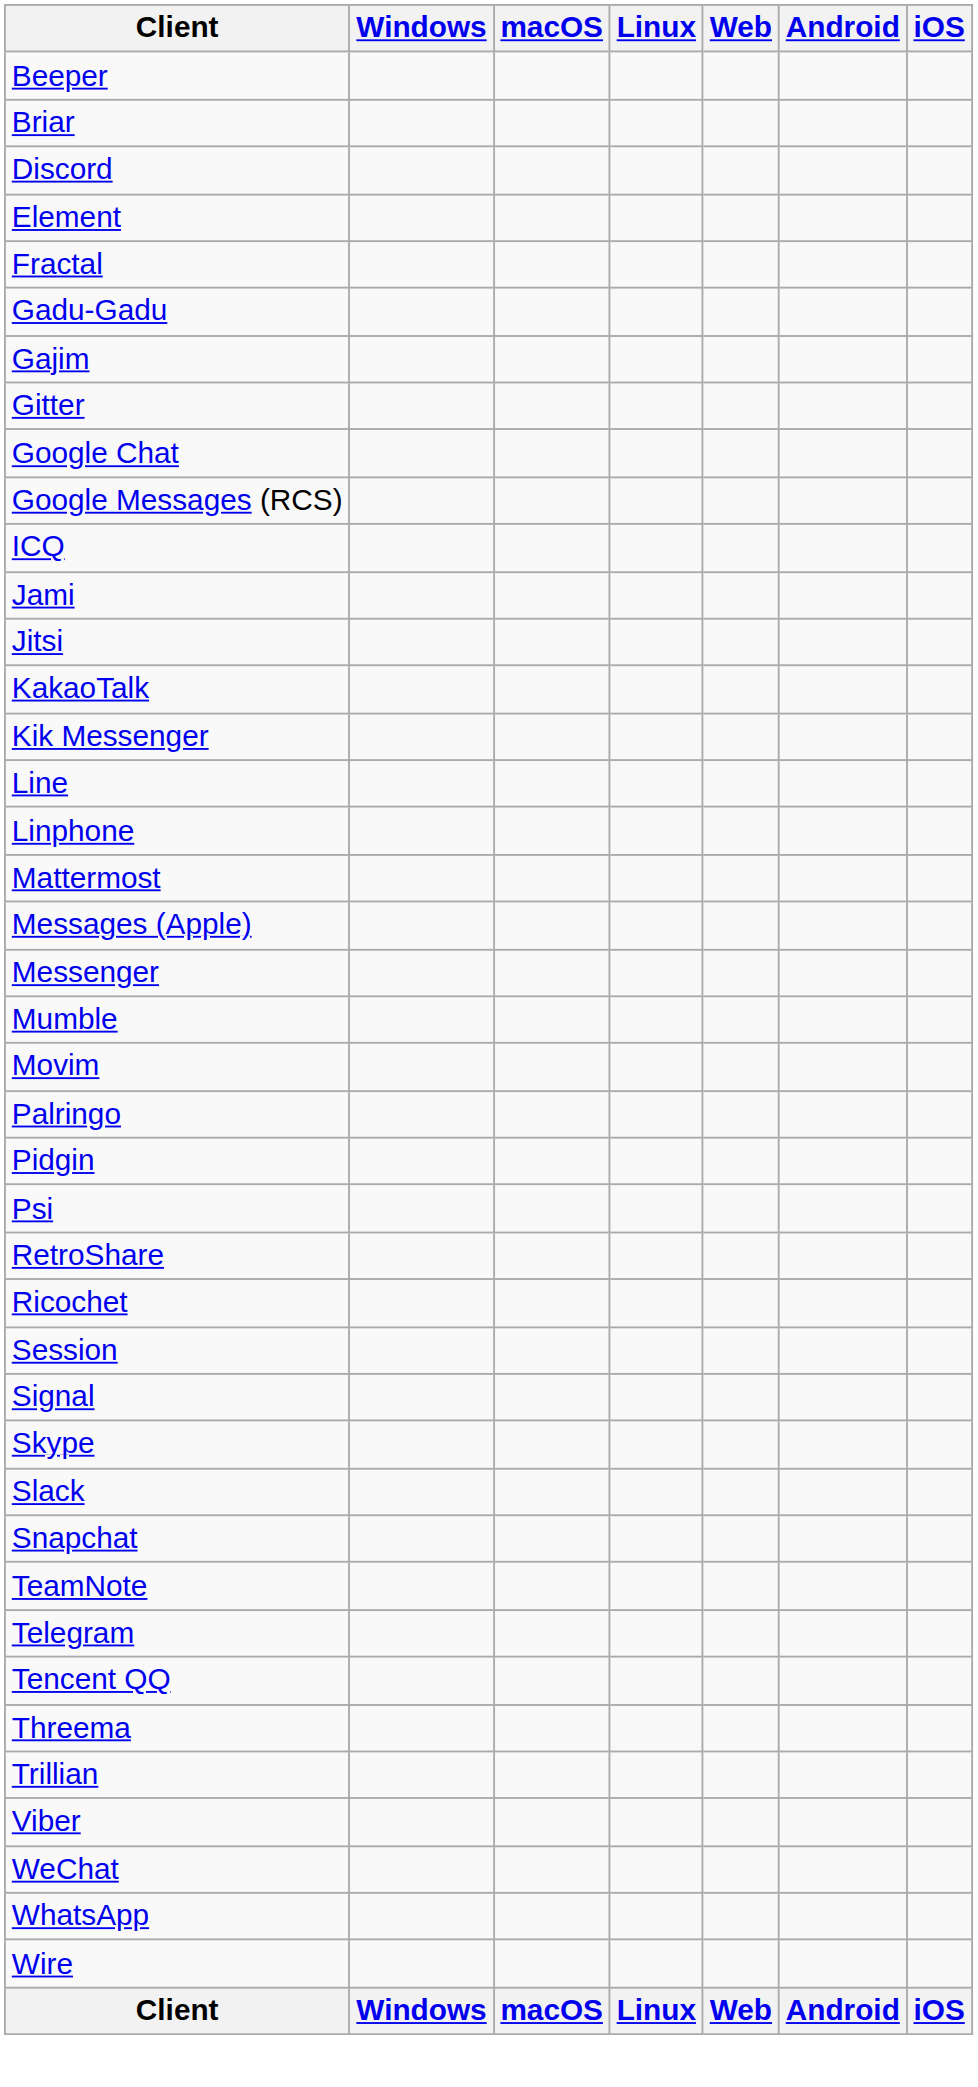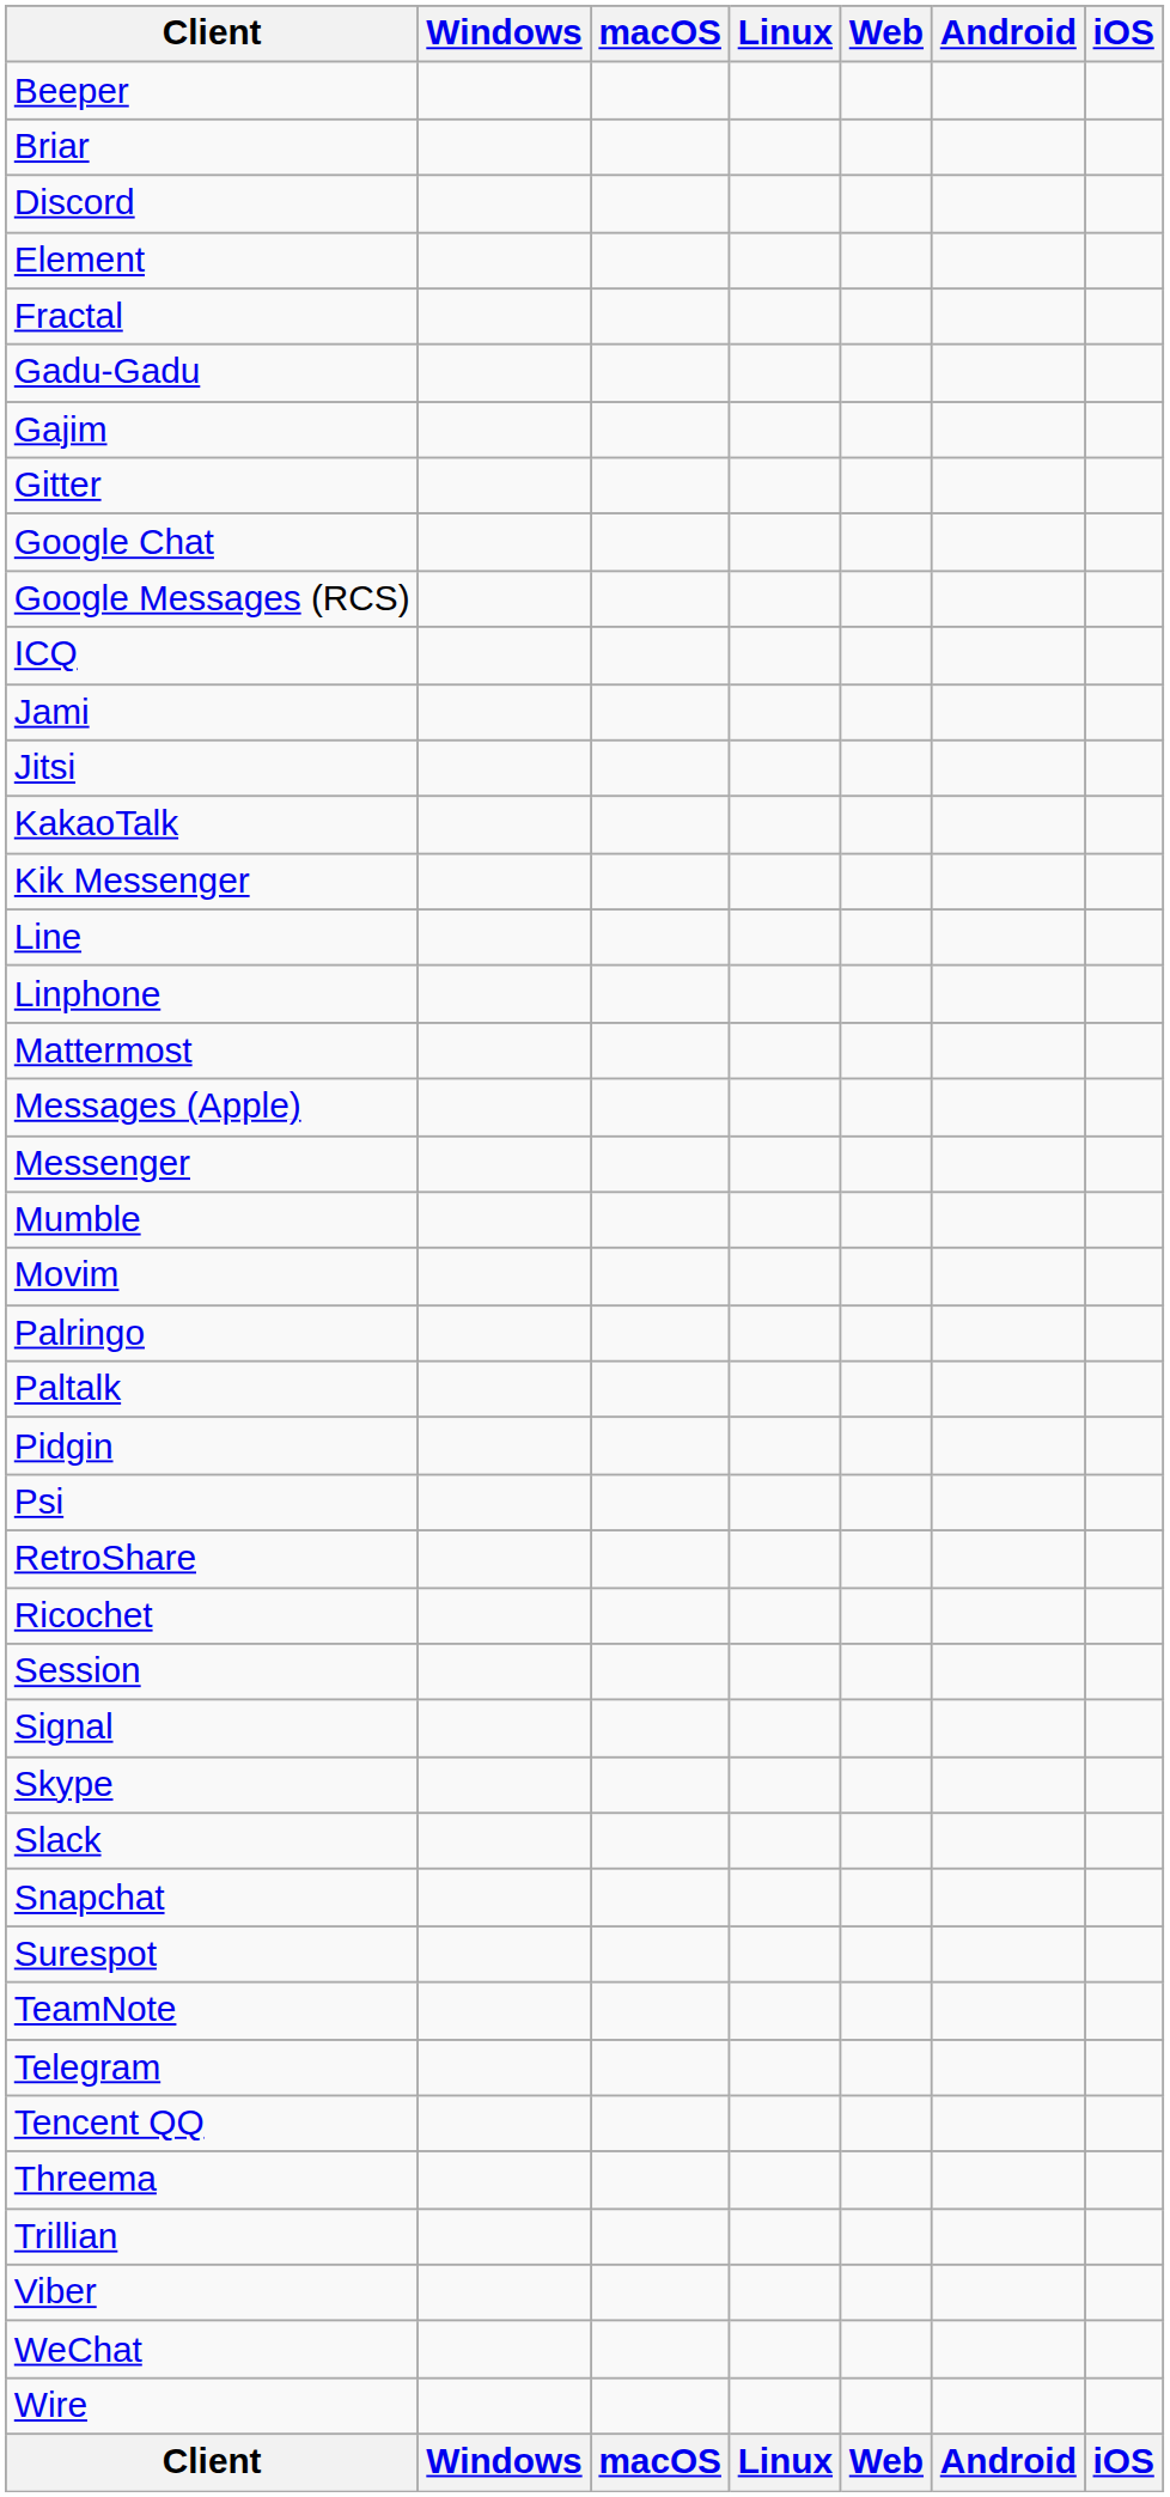 <table class="wikitable sortable sort-under sticky-header">
 <tr>
 <th>Client</th>
 <th><a href='#'>Windows</a></th>
 <th><a href='#'>macOS</a></th>
 <th><a href='#'>Linux</a></th>
 <th><a href='#'>Web</a></th>
 <th><a href='#'>Android</a></th>
 <th><a href='#'>iOS</a></th>
 </tr>
 <tr>
 <td><a href='#'>Beeper</a></td>
 <td></td>
 <td></td>
 <td></td>
 <td></td>
 <td></td>
 <td></td>
 </tr>
 <tr>
 <td><a href='#'>Briar</a></td>
 <td></td>
 <td></td>
 <td></td>
 <td></td>
 <td></td>
 <td></td>
 </tr>
 <tr>
 <td><a href='#'>Discord</a></td>
 <td></td>
 <td></td>
 <td></td>
 <td></td>
 <td></td>
 <td></td>
 </tr>
 <tr>
 <td><a href='#'>Element</a></td>
 <td></td>
 <td></td>
 <td></td>
 <td></td>
 <td></td>
 <td></td>
 </tr>
 <tr>
 <td><a href='#'>Fractal</a></td>
 <td></td>
 <td></td>
 <td></td>
 <td></td>
 <td></td>
 <td></td>
 </tr>
 <tr>
 <td><a href='#'>Gadu-Gadu</a></td>
 <td></td>
 <td></td>
 <td></td>
 <td></td>
 <td></td>
 <td></td>
 </tr>
 <tr>
 <td><a href='#'>Gajim</a></td>
 <td></td>
 <td></td>
 <td></td>
 <td></td>
 <td></td>
 <td></td>
 </tr>
 <tr>
 <td><a href='#'>Gitter</a></td>
 <td></td>
 <td></td>
 <td></td>
 <td></td>
 <td></td>
 <td></td>
 </tr>
 <tr>
 <td><a href='#'>Google Chat</a></td>
 <td></td>
 <td></td>
 <td></td>
 <td></td>
 <td></td>
 <td></td>
 </tr>
 <tr>
 <td><a href='#'>Google Messages</a> (RCS)</td>
 <td></td>
 <td></td>
 <td></td>
 <td></td>
 <td></td>
 <td></td>
 </tr>
 <tr>
 <td><a href='#'>ICQ</a></td>
 <td></td>
 <td></td>
 <td></td>
 <td></td>
 <td></td>
 <td></td>
 </tr>
 <tr>
 <td><a href='#'>Jami</a></td>
 <td></td>
 <td></td>
 <td></td>
 <td></td>
 <td></td>
 <td></td>
 </tr>
 <tr>
 <td><a href='#'>Jitsi</a></td>
 <td></td>
 <td></td>
 <td></td>
 <td></td>
 <td></td>
 <td></td>
 </tr>
 <tr>
 <td><a href='#'>KakaoTalk</a></td>
 <td></td>
 <td></td>
 <td></td>
 <td></td>
 <td></td>
 <td></td>
 </tr>
 <tr>
 <td><a href='#'>Kik Messenger</a></td>
 <td></td>
 <td></td>
 <td></td>
 <td></td>
 <td></td>
 <td></td>
 </tr>
 <tr>
 <td><a href='#'>Line</a></td>
 <td></td>
 <td></td>
 <td></td>
 <td></td>
 <td></td>
 <td></td>
 </tr>
 <tr>
 <td><a href='#'>Linphone</a></td>
 <td></td>
 <td></td>
 <td></td>
 <td></td>
 <td></td>
 <td></td>
 </tr>
 <tr>
 <td><a href='#'>Mattermost</a></td>
 <td></td>
 <td></td>
 <td></td>
 <td></td>
 <td></td>
 <td></td>
 </tr>
 <tr>
 <td><a href='#'>Messages (Apple)</a></td>
 <td></td>
 <td></td>
 <td></td>
 <td></td>
 <td></td>
 <td></td>
 </tr>
 <tr>
 <td><a href='#'>Messenger</a></td>
 <td></td>
 <td></td>
 <td></td>
 <td></td>
 <td></td>
 <td></td>
 </tr>
 <tr>
 <td><a href='#'>Mumble</a></td>
 <td></td>
 <td></td>
 <td></td>
 <td></td>
 <td></td>
 <td></td>
 </tr>
 <tr>
 <td><a href='#'>Movim</a></td>
 <td></td>
 <td></td>
 <td></td>
 <td></td>
 <td></td>
 <td></td>
 </tr>
 <tr>
 <td><a href='#'>Palringo</a></td>
 <td></td>
 <td></td>
 <td></td>
 <td></td>
 <td></td>
 <td></td>
 </tr>
 <tr>
+<td><a href='#'>Paltalk</a></td>
+<td></td>
+<td></td>
+<td></td>
+<td></td>
+<td></td>
+<td></td>
+</tr>
+<tr>
 <td><a href='#'>Pidgin</a></td>
 <td></td>
 <td></td>
 <td></td>
 <td></td>
 <td></td>
 <td></td>
 </tr>
 <tr>
 <td><a href='#'>Psi</a></td>
 <td></td>
 <td></td>
 <td></td>
 <td></td>
 <td></td>
 <td></td>
 </tr>
 <tr>
 <td><a href='#'>RetroShare</a></td>
 <td></td>
 <td></td>
 <td></td>
 <td></td>
 <td></td>
 <td></td>
 </tr>
 <tr>
 <td><a href='#'>Ricochet</a></td>
 <td></td>
 <td></td>
 <td></td>
 <td></td>
 <td></td>
 <td></td>
 </tr>
 <tr>
 <td><a href='#'>Session</a></td>
 <td></td>
 <td></td>
 <td></td>
 <td></td>
 <td></td>
 <td></td>
 </tr>
 <tr>
 <td><a href='#'>Signal</a></td>
 <td></td>
 <td></td>
 <td></td>
 <td></td>
 <td></td>
 <td></td>
 </tr>
 <tr>
 <td><a href='#'>Skype</a></td>
 <td></td>
 <td></td>
 <td></td>
 <td></td>
 <td></td>
 <td></td>
 </tr>
 <tr>
 <td><a href='#'>Slack</a></td>
 <td></td>
 <td></td>
 <td></td>
 <td></td>
 <td></td>
 <td></td>
 </tr>
 <tr>
 <td><a href='#'>Snapchat</a></td>
 <td></td>
 <td></td>
 <td></td>
 <td></td>
 <td></td>
 <td></td>
 </tr>
 <tr>
+<td><a href='#'>Surespot</a></td>
+<td></td>
+<td></td>
+<td></td>
+<td></td>
+<td></td>
+<td></td>
+</tr>
+<tr>
 <td><a href='#'>TeamNote</a></td>
 <td></td>
 <td></td>
 <td></td>
 <td></td>
 <td></td>
 <td></td>
 </tr>
 <tr>
 <td><a href='#'>Telegram</a></td>
 <td></td>
 <td></td>
 <td></td>
 <td></td>
 <td></td>
 <td></td>
 </tr>
 <tr>
 <td><a href='#'>Tencent QQ</a></td>
 <td></td>
 <td></td>
 <td></td>
 <td></td>
 <td></td>
 <td></td>
 </tr>
 <tr>
 <td><a href='#'>Threema</a></td>
 <td></td>
 <td></td>
 <td></td>
 <td></td>
 <td></td>
 <td></td>
 </tr>
 <tr>
 <td><a href='#'>Trillian</a></td>
 <td></td>
 <td></td>
 <td></td>
 <td></td>
 <td></td>
 <td></td>
 </tr>
 <tr>
 <td><a href='#'>Viber</a></td>
 <td></td>
 <td></td>
 <td></td>
 <td></td>
 <td></td>
 <td></td>
 </tr>
 <tr>
 <td><a href='#'>WeChat</a></td>
 <td></td>
 <td></td>
 <td></td>
 <td></td>
 <td></td>
 <td></td>
 </tr>
 <tr>
-<td><a href='#'>WhatsApp</a></td>
-<td></td>
-<td></td>
-<td></td>
-<td></td>
-<td></td>
-<td></td>
-</tr>
-<tr>
 <td><a href='#'>Wire</a></td>
 <td></td>
 <td></td>
 <td></td>
 <td></td>
 <td></td>
 <td></td>
 </tr>
 <tr>
 <th>Client</th>
 <th><a href='#'>Windows</a></th>
 <th><a href='#'>macOS</a></th>
 <th><a href='#'>Linux</a></th>
 <th><a href='#'>Web</a></th>
 <th><a href='#'>Android</a></th>
 <th><a href='#'>iOS</a></th>
 </tr>
 </table>
